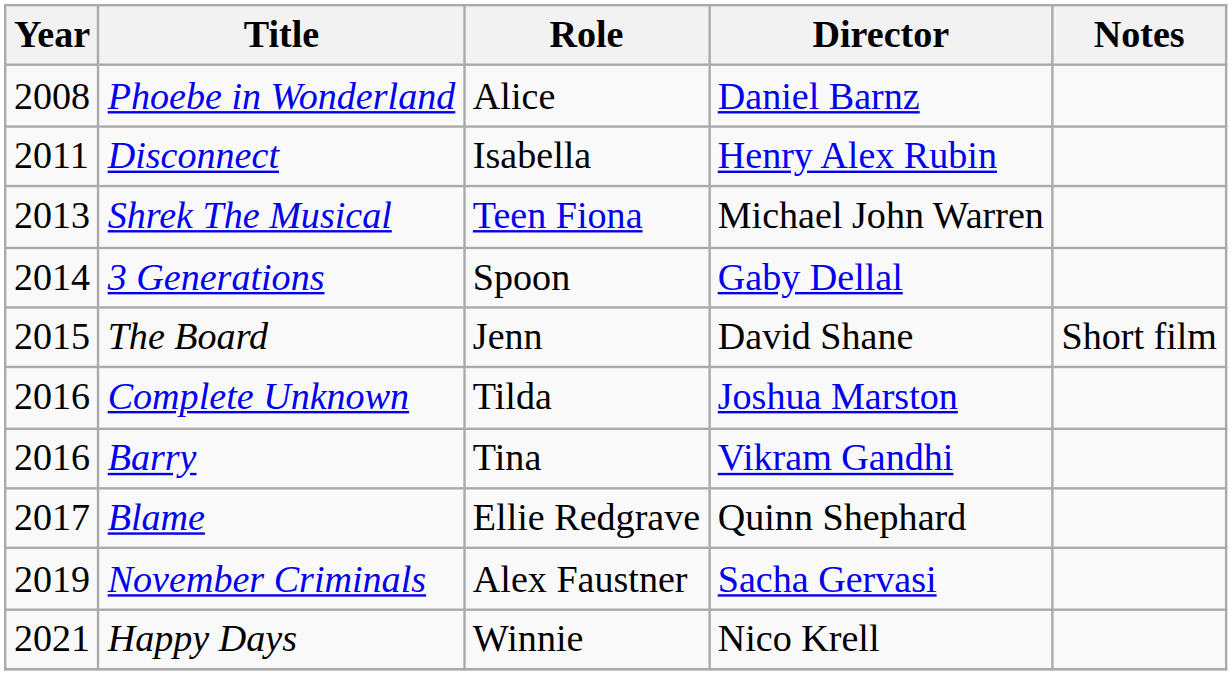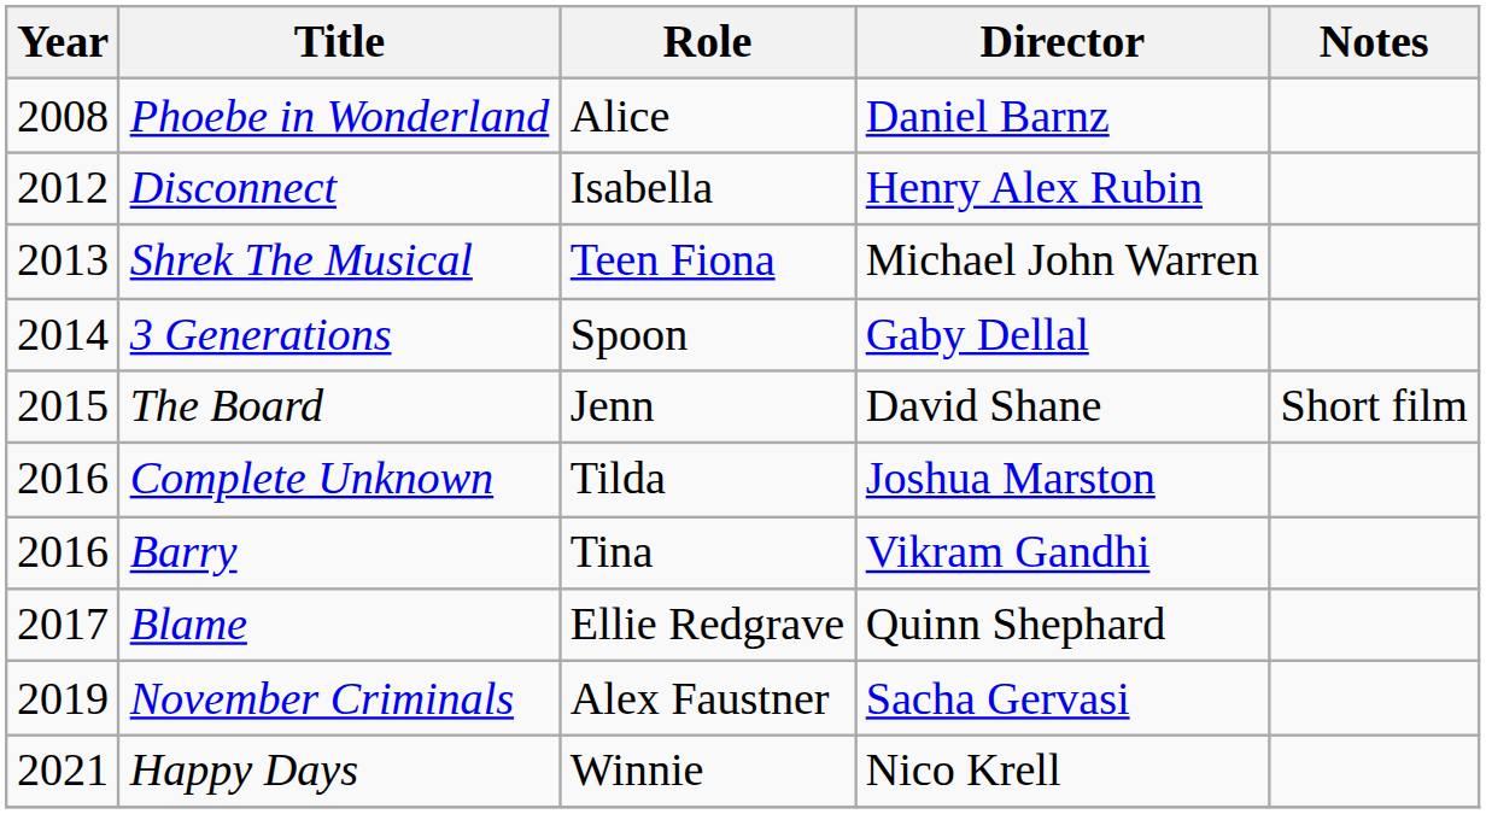 <table class="wikitable sortable">
 <tr>
 <th>Year</th>
 <th>Title</th>
 <th>Role</th>
 <th>Director</th>
 <th>Notes</th>
 </tr>
 <tr>
 <td>2008</td>
 <td><em><a href='#'>Phoebe in Wonderland</a></em></td>
 <td>Alice</td>
 <td><a href='#'>Daniel Barnz</a></td>
 <td></td>
 </tr>
 <tr>
-<td>2011</td>
+<td>2012</td>
 <td><em><a href='#'>Disconnect</a></em></td>
 <td>Isabella</td>
 <td><a href='#'>Henry Alex Rubin</a></td>
 <td></td>
 </tr>
 <tr>
 <td>2013</td>
 <td><em><a href='#'>Shrek The Musical</a></em></td>
 <td><a href='#'>Teen Fiona</a></td>
 <td>Michael John Warren</td>
 <td></td>
 </tr>
 <tr>
 <td>2014</td>
 <td><em><a href='#'>3 Generations</a></em></td>
 <td>Spoon</td>
 <td><a href='#'>Gaby Dellal</a></td>
 <td></td>
 </tr>
 <tr>
 <td>2015</td>
 <td><em>The Board</em></td>
 <td>Jenn</td>
 <td>David Shane</td>
 <td>Short film</td>
 </tr>
 <tr>
 <td>2016</td>
 <td><em><a href='#'>Complete Unknown</a></em></td>
 <td>Tilda</td>
 <td><a href='#'>Joshua Marston</a></td>
 <td></td>
 </tr>
 <tr>
 <td>2016</td>
 <td><em><a href='#'>Barry</a></em></td>
 <td>Tina</td>
 <td><a href='#'>Vikram Gandhi</a></td>
 <td></td>
 </tr>
 <tr>
 <td>2017</td>
 <td><em><a href='#'>Blame</a></em></td>
 <td>Ellie Redgrave</td>
 <td>Quinn Shephard</td>
 <td></td>
 </tr>
 <tr>
 <td>2019</td>
 <td><em><a href='#'>November Criminals</a></em></td>
 <td>Alex Faustner</td>
 <td><a href='#'>Sacha Gervasi</a></td>
 <td></td>
 </tr>
 <tr>
 <td>2021</td>
 <td><em>Happy Days</em></td>
 <td>Winnie</td>
 <td>Nico Krell</td>
 <td></td>
 </tr>
 <tr>
 </tr>
 </table>
